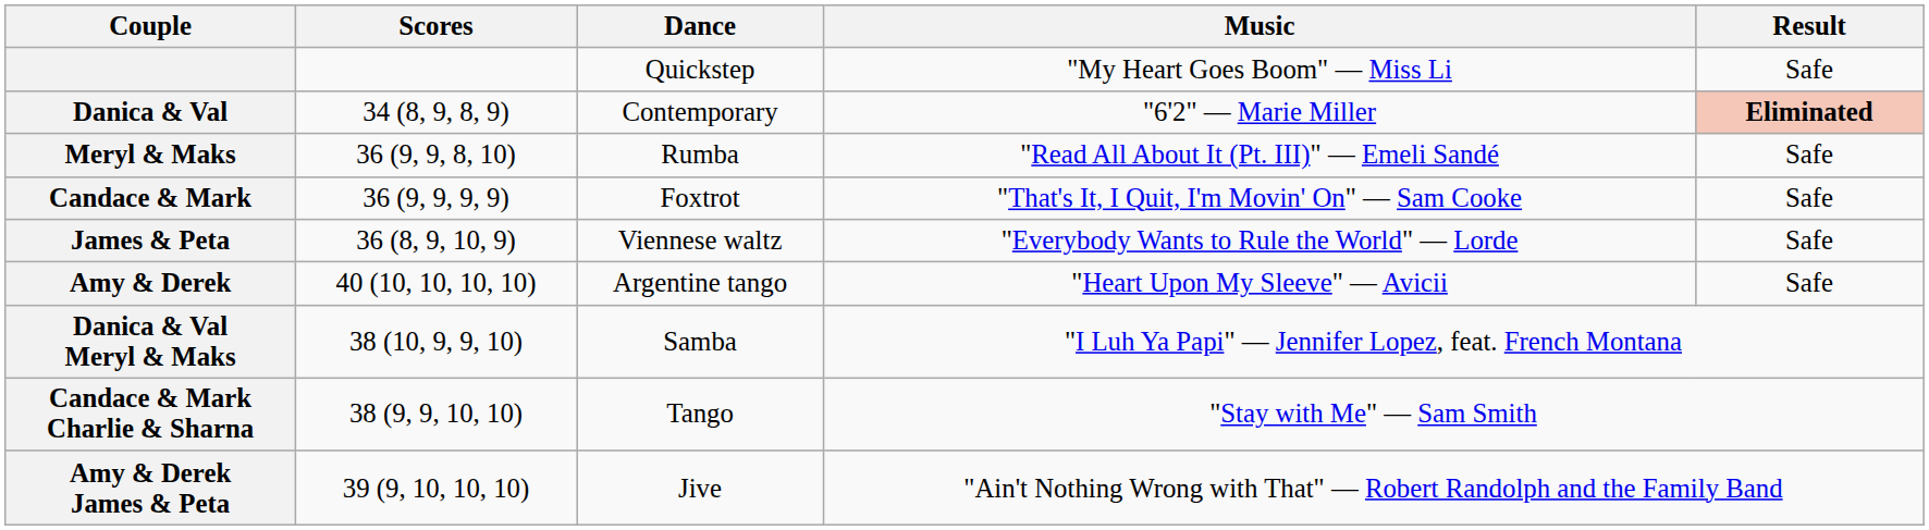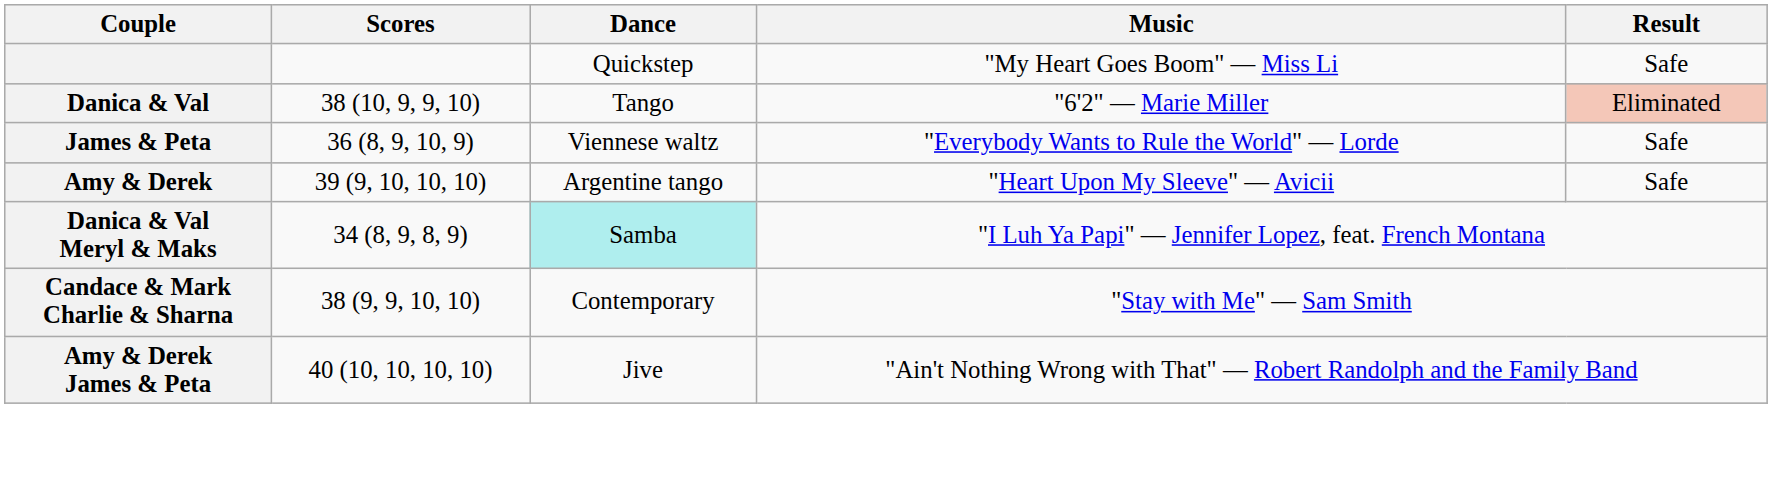 <table class="wikitable sortable" style="text-align:center; width:90%">
 <tr>
 <th scope="col">Couple</th>
 <th scope="col">Scores</th>
 <th scope="col" class="unsortable">Dance</th>
 <th scope="col" class="unsortable">Music</th>
 <th scope="col" class="unsortable">Result</th>
 </tr>
 <tr>
 <th scope="row"></th>
 <td></td>
 <td>Quickstep</td>
 <td>"My Heart Goes Boom" — <a href='#'>Miss Li</a></td>
 <td>Safe</td>
 </tr>
 <tr>
 <th scope="row">Danica & Val</th>
-<td>34 (8, 9, 8, 9)</td>
-<td>Contemporary</td>
+<td>38 (10, 9, 9, 10)</td>
+<td>Tango</td>
 <td>"6'2" — <a href='#'>Marie Miller</a></td>
-<td bgcolor=f4c7b8><strong>Eliminated</strong></td>
-</tr>
-<tr>
-<th scope="row">Meryl & Maks</th>
-<td>36 (9, 9, 8, 10)</td>
-<td>Rumba</td>
-<td>"<a href='#'>Read All About It (Pt. III)</a>" — <a href='#'>Emeli Sandé</a></td>
-<td>Safe</td>
-</tr>
-<tr>
-<th scope="row">Candace & Mark</th>
-<td>36 (9, 9, 9, 9)</td>
-<td>Foxtrot</td>
-<td>"<a href='#'>That's It, I Quit, I'm Movin' On</a>" — <a href='#'>Sam Cooke</a></td>
-<td>Safe</td>
+<td bgcolor=f4c7b8>Eliminated</td>
 </tr>
 <tr>
 <th scope="row">James & Peta</th>
 <td>36 (8, 9, 10, 9)</td>
 <td>Viennese waltz</td>
 <td>"<a href='#'>Everybody Wants to Rule the World</a>" — <a href='#'>Lorde</a></td>
 <td>Safe</td>
 </tr>
 <tr>
 <th scope="row">Amy & Derek</th>
-<td>40 (10, 10, 10, 10)</td>
+<td>39 (9, 10, 10, 10)</td>
 <td>Argentine tango</td>
 <td>"<a href='#'>Heart Upon My Sleeve</a>" — <a href='#'>Avicii</a></td>
 <td>Safe</td>
 </tr>
 <tr>
 <th scope="row">Danica & Val<br>Meryl & Maks</th>
-<td>38 (10, 9, 9, 10)</td>
-<td>Samba</td>
+<td>34 (8, 9, 8, 9)</td>
+<td style="background: paleturquoise;">Samba</td>
 <td colspan=2>"<a href='#'>I Luh Ya Papi</a>" — <a href='#'>Jennifer Lopez</a>, feat. <a href='#'>French Montana</a></td>
 </tr>
 <tr>
 <th scope="row">Candace & Mark<br>Charlie & Sharna</th>
 <td>38 (9, 9, 10, 10)</td>
-<td>Tango</td>
+<td>Contemporary</td>
 <td colspan=2>"<a href='#'>Stay with Me</a>" — <a href='#'>Sam Smith</a></td>
 </tr>
 <tr>
 <th scope="row">Amy & Derek<br>James & Peta</th>
-<td>39 (9, 10, 10, 10)</td>
+<td>40 (10, 10, 10, 10)</td>
 <td>Jive</td>
 <td colspan=2>"Ain't Nothing Wrong with That" — <a href='#'>Robert Randolph and the Family Band</a></td>
 </tr>
 </table>
